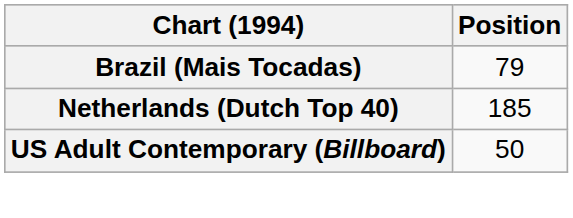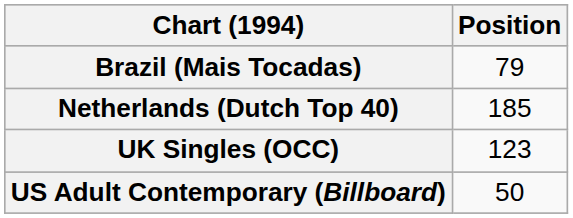 <table class="wikitable sortable plainrowheaders" style="text-align:center">
 <tr>
 <th scope="col">Chart (1994)</th>
 <th scope="col">Position</th>
 </tr>
 <tr>
 <th scope="row">Brazil (Mais Tocadas)</th>
 <td>79</td>
 </tr>
 <tr>
 <th scope="row">Netherlands (Dutch Top 40)</th>
 <td>185</td>
 </tr>
 <tr>
+<th scope="row">UK Singles (OCC)</th>
+<td>123</td>
+</tr>
+<tr>
 <th scope="row">US Adult Contemporary (<em>Billboard</em>)</th>
 <td>50</td>
 </tr>
 </table>
